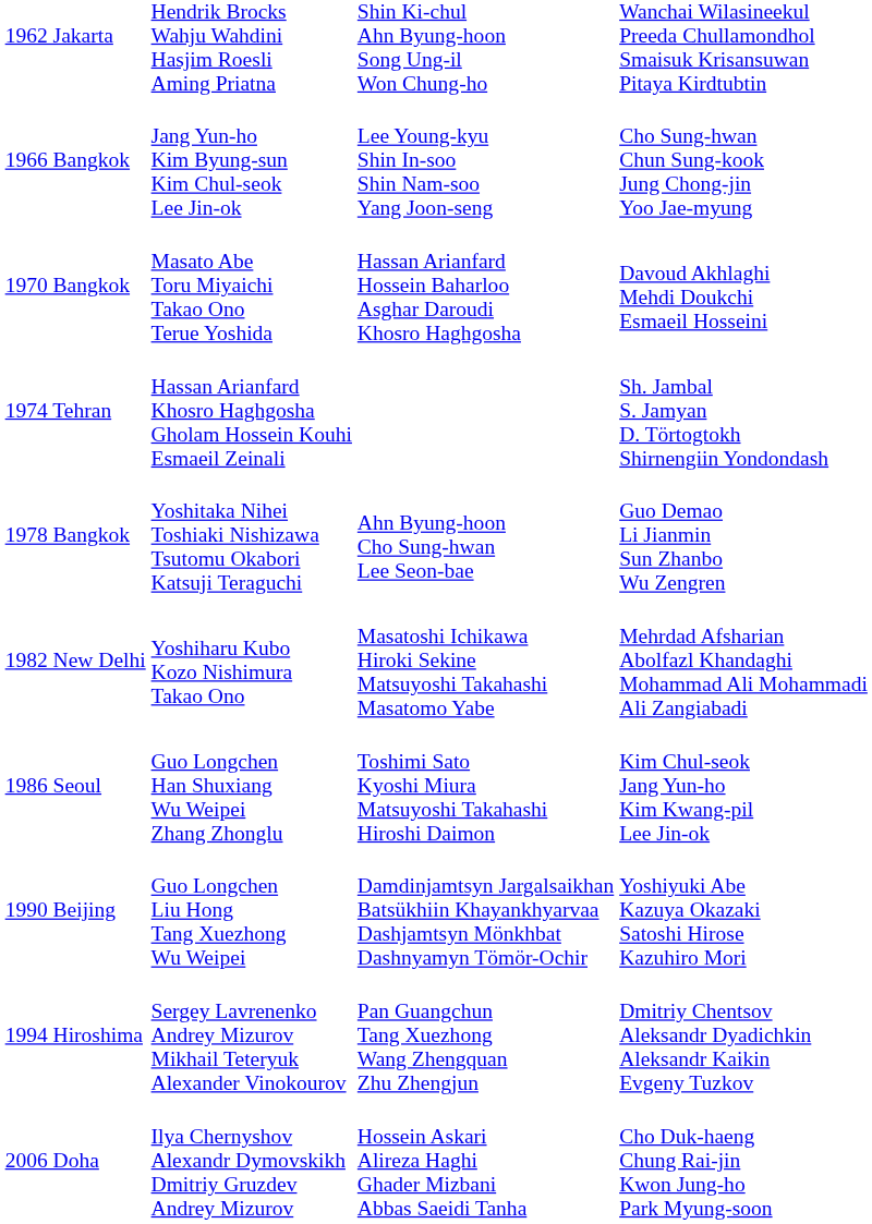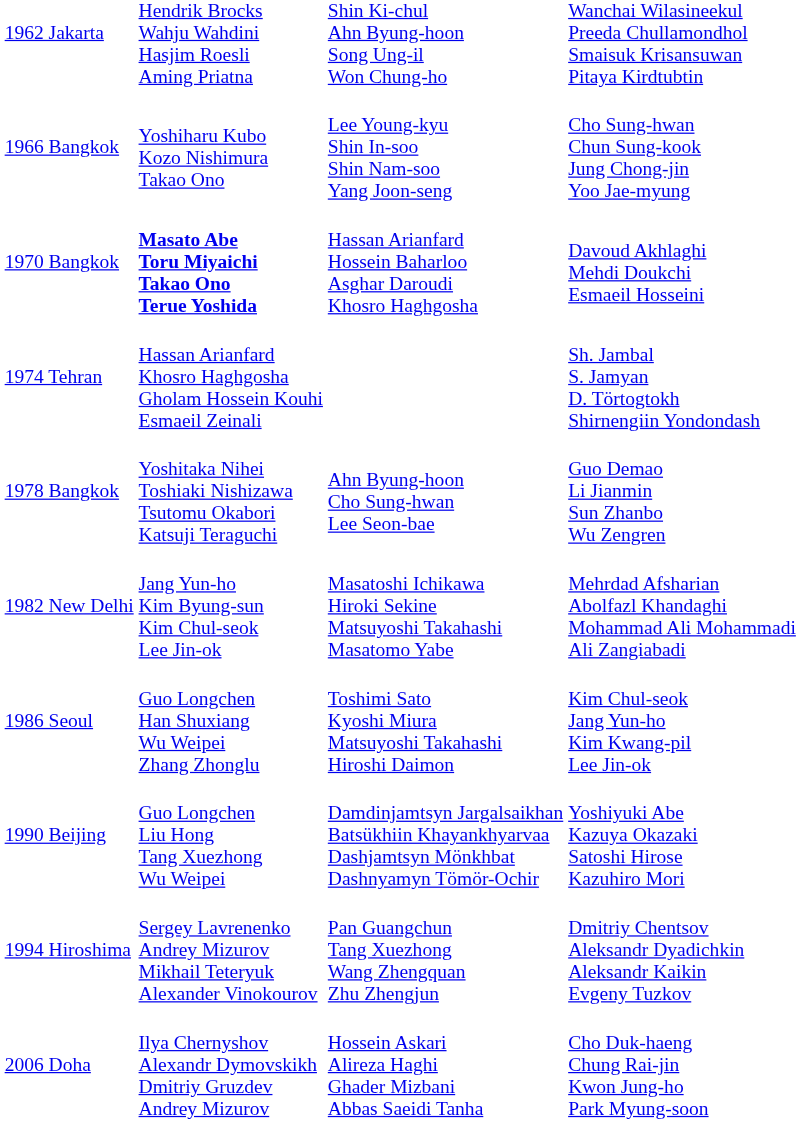 <table>
 <tr>
 <td><a href='#'>1962 Jakarta</a></td>
 <td><br><a href='#'>Hendrik Brocks</a><br><a href='#'>Wahju Wahdini</a><br><a href='#'>Hasjim Roesli</a><br><a href='#'>Aming Priatna</a></td>
 <td><br><a href='#'>Shin Ki-chul</a><br><a href='#'>Ahn Byung-hoon</a><br><a href='#'>Song Ung-il</a><br><a href='#'>Won Chung-ho</a></td>
 <td><br><a href='#'>Wanchai Wilasineekul</a><br><a href='#'>Preeda Chullamondhol</a><br><a href='#'>Smaisuk Krisansuwan</a><br><a href='#'>Pitaya Kirdtubtin</a></td>
 </tr>
 <tr>
 <td><a href='#'>1966 Bangkok</a></td>
-<td><br><a href='#'>Jang Yun-ho</a><br><a href='#'>Kim Byung-sun</a><br><a href='#'>Kim Chul-seok</a><br><a href='#'>Lee Jin-ok</a></td>
+<td><br><a href='#'>Yoshiharu Kubo</a><br><a href='#'>Kozo Nishimura</a><br><a href='#'>Takao Ono</a></td>
 <td><br><a href='#'>Lee Young-kyu</a><br><a href='#'>Shin In-soo</a><br><a href='#'>Shin Nam-soo</a><br><a href='#'>Yang Joon-seng</a></td>
 <td><br><a href='#'>Cho Sung-hwan</a><br><a href='#'>Chun Sung-kook</a><br><a href='#'>Jung Chong-jin</a><br><a href='#'>Yoo Jae-myung</a></td>
 </tr>
 <tr>
 <td><a href='#'>1970 Bangkok</a></td>
-<td><br><a href='#'>Masato Abe</a><br><a href='#'>Toru Miyaichi</a><br><a href='#'>Takao Ono</a><br><a href='#'>Terue Yoshida</a></td>
+<td><strong><br><a href='#'>Masato Abe</a><br><a href='#'>Toru Miyaichi</a><br><a href='#'>Takao Ono</a><br><a href='#'>Terue Yoshida</a></strong></td>
 <td><br><a href='#'>Hassan Arianfard</a><br><a href='#'>Hossein Baharloo</a><br><a href='#'>Asghar Daroudi</a><br><a href='#'>Khosro Haghgosha</a></td>
 <td><br><a href='#'>Davoud Akhlaghi</a><br><a href='#'>Mehdi Doukchi</a><br><a href='#'>Esmaeil Hosseini</a></td>
 </tr>
 <tr>
 <td><a href='#'>1974 Tehran</a></td>
 <td><br><a href='#'>Hassan Arianfard</a><br><a href='#'>Khosro Haghgosha</a><br><a href='#'>Gholam Hossein Kouhi</a><br><a href='#'>Esmaeil Zeinali</a></td>
 <td valign=top></td>
 <td><br><a href='#'>Sh. Jambal</a><br><a href='#'>S. Jamyan</a><br><a href='#'>D. Törtogtokh</a><br><a href='#'>Shirnengiin Yondondash</a></td>
 </tr>
 <tr>
 <td><a href='#'>1978 Bangkok</a></td>
 <td><br><a href='#'>Yoshitaka Nihei</a><br><a href='#'>Toshiaki Nishizawa</a><br><a href='#'>Tsutomu Okabori</a><br><a href='#'>Katsuji Teraguchi</a></td>
 <td><br><a href='#'>Ahn Byung-hoon</a><br><a href='#'>Cho Sung-hwan</a><br><a href='#'>Lee Seon-bae</a></td>
 <td><br><a href='#'>Guo Demao</a><br><a href='#'>Li Jianmin</a><br><a href='#'>Sun Zhanbo</a><br><a href='#'>Wu Zengren</a></td>
 </tr>
 <tr>
 <td><a href='#'>1982 New Delhi</a></td>
-<td><br><a href='#'>Yoshiharu Kubo</a><br><a href='#'>Kozo Nishimura</a><br><a href='#'>Takao Ono</a></td>
+<td><br><a href='#'>Jang Yun-ho</a><br><a href='#'>Kim Byung-sun</a><br><a href='#'>Kim Chul-seok</a><br><a href='#'>Lee Jin-ok</a></td>
 <td><br><a href='#'>Masatoshi Ichikawa</a><br><a href='#'>Hiroki Sekine</a><br><a href='#'>Matsuyoshi Takahashi</a><br><a href='#'>Masatomo Yabe</a></td>
 <td><br><a href='#'>Mehrdad Afsharian</a><br><a href='#'>Abolfazl Khandaghi</a><br><a href='#'>Mohammad Ali Mohammadi</a><br><a href='#'>Ali Zangiabadi</a></td>
 </tr>
 <tr>
 <td><a href='#'>1986 Seoul</a></td>
 <td><br><a href='#'>Guo Longchen</a><br><a href='#'>Han Shuxiang</a><br><a href='#'>Wu Weipei</a><br><a href='#'>Zhang Zhonglu</a></td>
 <td><br><a href='#'>Toshimi Sato</a><br><a href='#'>Kyoshi Miura</a><br><a href='#'>Matsuyoshi Takahashi</a><br><a href='#'>Hiroshi Daimon</a></td>
 <td><br><a href='#'>Kim Chul-seok</a><br><a href='#'>Jang Yun-ho</a><br><a href='#'>Kim Kwang-pil</a><br><a href='#'>Lee Jin-ok</a></td>
 </tr>
 <tr>
 <td><a href='#'>1990 Beijing</a></td>
 <td><br><a href='#'>Guo Longchen</a><br><a href='#'>Liu Hong</a><br><a href='#'>Tang Xuezhong</a><br><a href='#'>Wu Weipei</a></td>
 <td><br><a href='#'>Damdinjamtsyn Jargalsaikhan</a><br><a href='#'>Batsükhiin Khayankhyarvaa</a><br><a href='#'>Dashjamtsyn Mönkhbat</a><br><a href='#'>Dashnyamyn Tömör-Ochir</a></td>
 <td><br><a href='#'>Yoshiyuki Abe</a><br><a href='#'>Kazuya Okazaki</a><br><a href='#'>Satoshi Hirose</a><br><a href='#'>Kazuhiro Mori</a></td>
 </tr>
 <tr>
 <td><a href='#'>1994 Hiroshima</a></td>
 <td><br><a href='#'>Sergey Lavrenenko</a><br><a href='#'>Andrey Mizurov</a><br><a href='#'>Mikhail Teteryuk</a><br><a href='#'>Alexander Vinokourov</a></td>
 <td><br><a href='#'>Pan Guangchun</a><br><a href='#'>Tang Xuezhong</a><br><a href='#'>Wang Zhengquan</a><br><a href='#'>Zhu Zhengjun</a></td>
 <td><br><a href='#'>Dmitriy Chentsov</a><br><a href='#'>Aleksandr Dyadichkin</a><br><a href='#'>Aleksandr Kaikin</a><br><a href='#'>Evgeny Tuzkov</a></td>
 </tr>
 <tr>
 <td><a href='#'>2006 Doha</a></td>
 <td><br><a href='#'>Ilya Chernyshov</a><br><a href='#'>Alexandr Dymovskikh</a><br><a href='#'>Dmitriy Gruzdev</a><br><a href='#'>Andrey Mizurov</a></td>
 <td><br><a href='#'>Hossein Askari</a><br><a href='#'>Alireza Haghi</a><br><a href='#'>Ghader Mizbani</a><br><a href='#'>Abbas Saeidi Tanha</a></td>
 <td><br><a href='#'>Cho Duk-haeng</a><br><a href='#'>Chung Rai-jin</a><br><a href='#'>Kwon Jung-ho</a><br><a href='#'>Park Myung-soon</a></td>
 </tr>
 </table>
